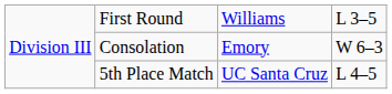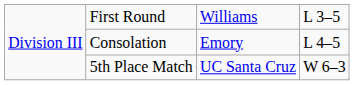 <table class="wikitable">
 <tr>
 <td rowspan="5"><a href='#'>Division III</a></td>
 <td>First Round</td>
 <td><a href='#'>Williams</a></td>
 <td>L 3–5</td>
 </tr>
 <tr>
 <td>Consolation</td>
 <td><a href='#'>Emory</a></td>
-<td>W 6–3</td>
+<td>L 4–5</td>
 </tr>
 <tr>
 <td>5th Place Match</td>
 <td><a href='#'>UC Santa Cruz</a></td>
-<td>L 4–5</td>
+<td>W 6–3</td>
 </tr>
 </table>
